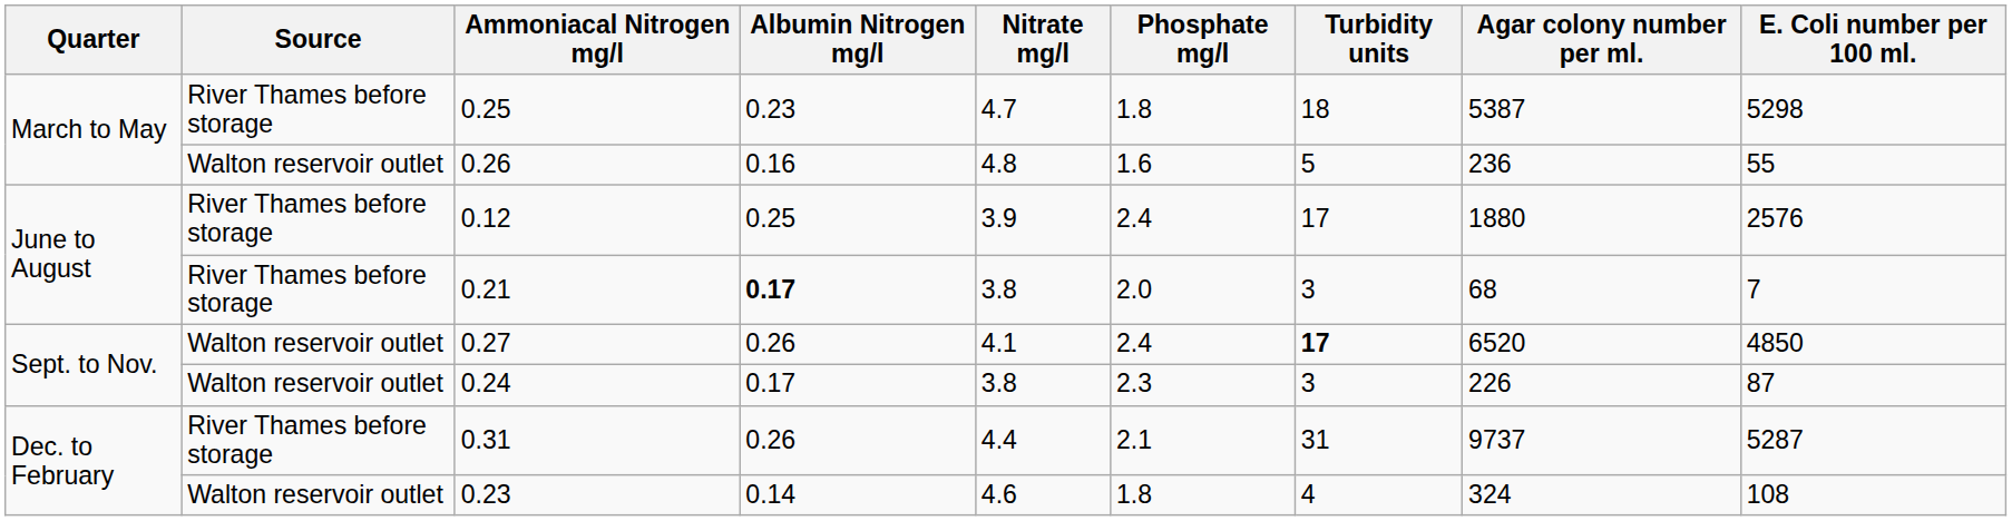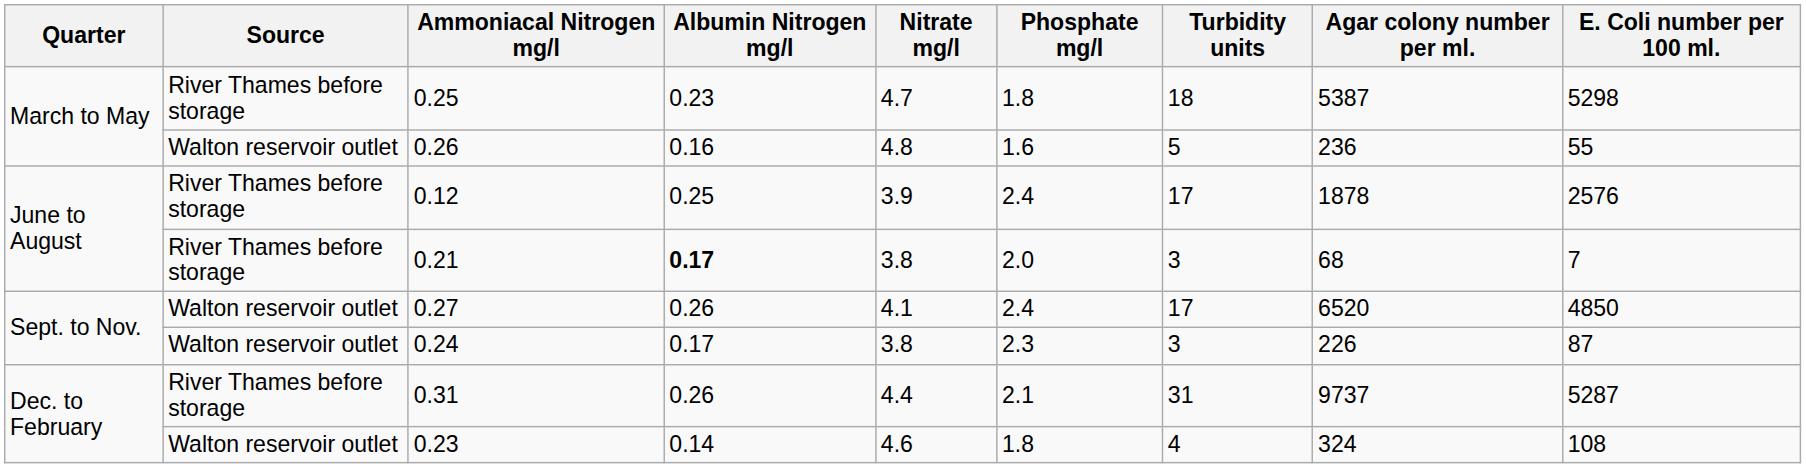 <table class="wikitable">
 <tr>
 <th>Quarter</th>
 <th>Source</th>
 <th>Ammoniacal Nitrogen mg/l</th>
 <th>Albumin Nitrogen mg/l</th>
 <th>Nitrate mg/l</th>
 <th>Phosphate mg/l</th>
 <th>Turbidity units</th>
 <th>Agar colony  number per ml.</th>
 <th>E. Coli number per  100 ml.</th>
 </tr>
 <tr>
 <td rowspan="2">March to May</td>
 <td>River Thames before  storage</td>
 <td>0.25</td>
 <td>0.23</td>
 <td>4.7</td>
 <td>1.8</td>
 <td>18</td>
 <td>5387</td>
 <td>5298</td>
 </tr>
 <tr>
 <td>Walton  reservoir outlet</td>
 <td>0.26</td>
 <td>0.16</td>
 <td>4.8</td>
 <td>1.6</td>
 <td>5</td>
 <td>236</td>
 <td>55</td>
 </tr>
 <tr>
 <td rowspan="2">June to  August</td>
 <td>River Thames before  storage</td>
 <td>0.12</td>
 <td>0.25</td>
 <td>3.9</td>
 <td>2.4</td>
 <td>17</td>
-<td>1880</td>
+<td>1878</td>
 <td>2576</td>
 </tr>
 <tr>
 <td>River Thames before  storage</td>
 <td>0.21</td>
 <td><strong>0.17</strong></td>
 <td>3.8</td>
 <td>2.0</td>
 <td>3</td>
 <td>68</td>
 <td>7</td>
 </tr>
 <tr>
 <td rowspan="2">Sept. to Nov.</td>
 <td>Walton  reservoir outlet</td>
 <td>0.27</td>
 <td>0.26</td>
 <td>4.1</td>
 <td>2.4</td>
-<td><strong>17</strong></td>
+<td>17</td>
 <td>6520</td>
 <td>4850</td>
 </tr>
 <tr>
 <td>Walton  reservoir outlet</td>
 <td>0.24</td>
 <td>0.17</td>
 <td>3.8</td>
 <td>2.3</td>
 <td>3</td>
 <td>226</td>
 <td>87</td>
 </tr>
 <tr>
 <td rowspan="2">Dec. to February</td>
 <td>River Thames before  storage</td>
 <td>0.31</td>
 <td>0.26</td>
 <td>4.4</td>
 <td>2.1</td>
 <td>31</td>
 <td>9737</td>
 <td>5287</td>
 </tr>
 <tr>
 <td>Walton  reservoir outlet</td>
 <td>0.23</td>
 <td>0.14</td>
 <td>4.6</td>
 <td>1.8</td>
 <td>4</td>
 <td>324</td>
 <td>108</td>
 </tr>
 </table>
